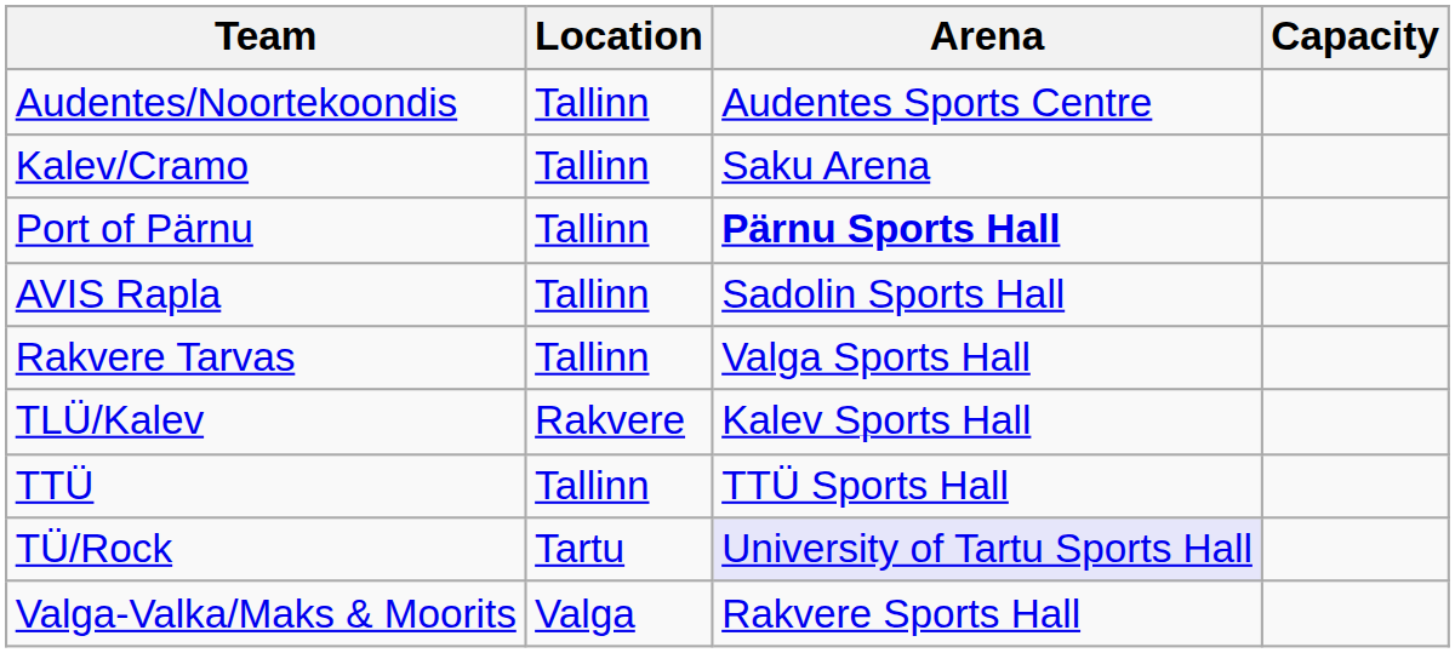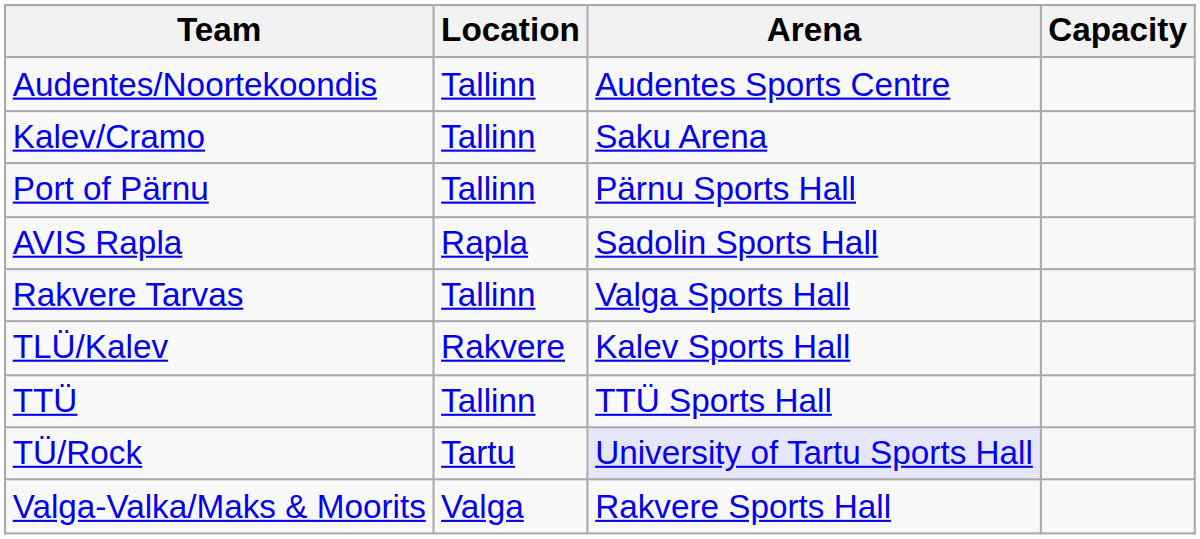 <table class="wikitable sortable">
 <tr>
 <th>Team</th>
 <th>Location</th>
 <th>Arena</th>
 <th>Capacity</th>
 </tr>
 <tr>
 <td><a href='#'>Audentes/Noortekoondis</a></td>
 <td><a href='#'>Tallinn</a></td>
 <td><a href='#'>Audentes Sports Centre</a></td>
 <td align="center"></td>
 </tr>
 <tr>
 <td><a href='#'>Kalev/Cramo</a></td>
 <td><a href='#'>Tallinn</a></td>
 <td><a href='#'>Saku Arena</a></td>
 <td align="center"></td>
 </tr>
 <tr>
 <td><a href='#'>Port of Pärnu</a></td>
 <td><a href='#'>Tallinn</a></td>
-<td><strong><a href='#'>Pärnu Sports Hall</a></strong></td>
+<td><a href='#'>Pärnu Sports Hall</a></td>
 <td align="center"></td>
 </tr>
 <tr>
 <td><a href='#'>AVIS Rapla</a></td>
-<td><a href='#'>Tallinn</a></td>
+<td><a href='#'>Rapla</a></td>
 <td><a href='#'>Sadolin Sports Hall</a></td>
 <td align="center"></td>
 </tr>
 <tr>
 <td><a href='#'>Rakvere Tarvas</a></td>
 <td><a href='#'>Tallinn</a></td>
 <td><a href='#'>Valga Sports Hall</a></td>
 <td align="center"></td>
 </tr>
 <tr>
 <td><a href='#'>TLÜ/Kalev</a></td>
 <td><a href='#'>Rakvere</a></td>
 <td><a href='#'>Kalev Sports Hall</a></td>
 <td align="center"></td>
 </tr>
 <tr>
 <td><a href='#'>TTÜ</a></td>
 <td><a href='#'>Tallinn</a></td>
 <td><a href='#'>TTÜ Sports Hall</a></td>
 <td align="center"></td>
 </tr>
 <tr>
 <td><a href='#'>TÜ/Rock</a></td>
 <td><a href='#'>Tartu</a></td>
 <td style="background: lavender;"><a href='#'>University of Tartu Sports Hall</a></td>
 <td align="center"></td>
 </tr>
 <tr>
 <td><a href='#'>Valga-Valka/Maks & Moorits</a></td>
 <td><a href='#'>Valga</a></td>
 <td><a href='#'>Rakvere Sports Hall</a></td>
 <td align="center"></td>
 </tr>
 </table>
